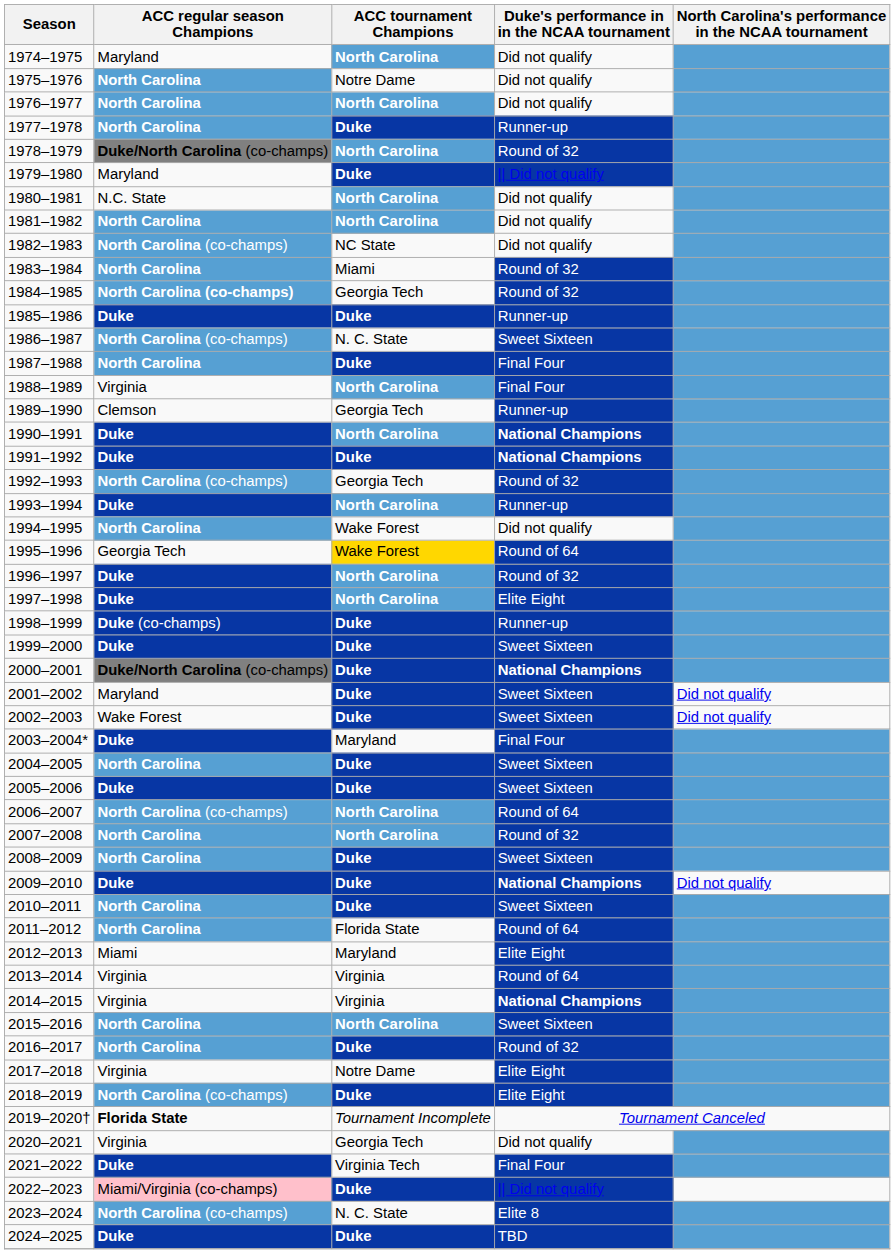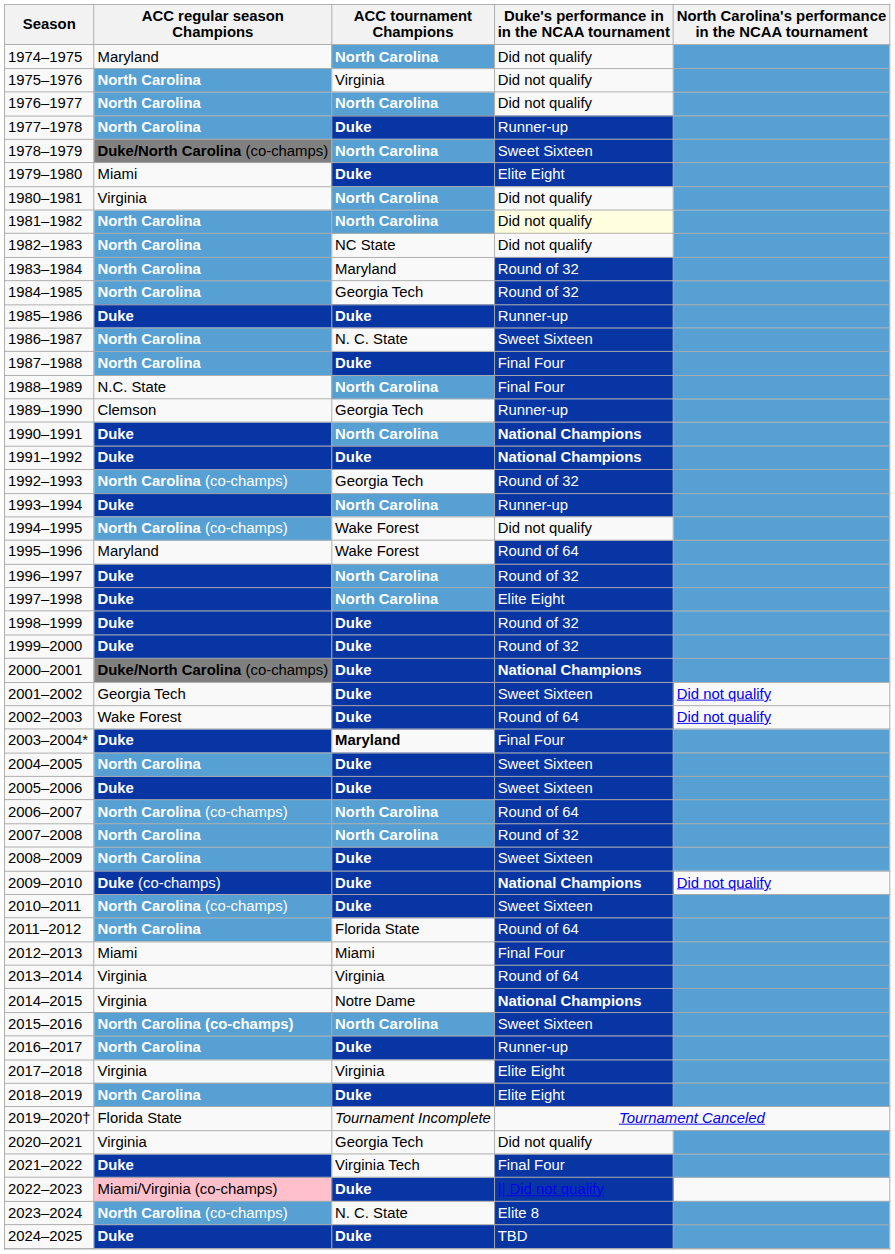 <table class="wikitable">
 <tr>
 <th>Season</th>
 <th>ACC regular season<br>Champions</th>
 <th>ACC tournament<br>Champions</th>
 <th>Duke's performance in<br>in the NCAA tournament</th>
 <th>North Carolina's performance<br>in the NCAA tournament</th>
 </tr>
 <tr>
 <td>1974–1975</td>
 <td>Maryland</td>
 <td style="background-color:#56A0D3;color:white"><strong>North Carolina</strong></td>
 <td>Did not qualify</td>
 <td style="background-color:#56A0D3;color:white"><a href='#'></a></td>
 </tr>
 <tr>
 <td>1975–1976</td>
 <td style="background-color:#56A0D3;color:white"><strong>North Carolina</strong></td>
-<td>Notre Dame</td>
+<td>Virginia</td>
 <td>Did not qualify</td>
 <td style="background-color:#56A0D3;color:white"><a href='#'></a></td>
 </tr>
 <tr>
 <td>1976–1977</td>
 <td style="background-color:#56A0D3;color:white"><strong>North Carolina</strong></td>
 <td style="background-color:#56A0D3;color:white"><strong>North Carolina</strong></td>
 <td>Did not qualify</td>
 <td style="background-color:#56A0D3;color:white"><a href='#'></a></td>
 </tr>
 <tr>
 <td>1977–1978</td>
 <td style="background-color:#56A0D3;color:white"><strong>North Carolina</strong></td>
 <td style="background: #0736A4;color:white"><strong>Duke</strong></td>
 <td style="background: #0736A4;color:white">Runner-up</td>
 <td style="background-color:#56A0D3;color:white"><a href='#'></a></td>
 </tr>
 <tr>
 <td>1978–1979</td>
 <td style="background:grey;"><strong>Duke/North Carolina</strong> (co-champs)</td>
 <td style="background: #56A0D3;color:white"><strong>North Carolina</strong></td>
-<td style="background: #0736A4;color:white">Round of 32</td>
+<td style="background: #0736A4;color:white">Sweet Sixteen</td>
 <td style="background-color:#56A0D3;color:white"><a href='#'></a></td>
 </tr>
 <tr>
 <td>1979–1980</td>
-<td>Maryland</td>
+<td>Miami</td>
 <td style="background: #0736A4;color:white"><strong>Duke</strong></td>
-<td style="background: #0736A4;color:white"><a href='#'> || Did not qualify</a></td>
+<td style="background: #0736A4;color:white">Elite Eight</td>
 <td style="background-color:#56A0D3;color:white"><a href='#'></a></td>
 </tr>
 <tr>
 <td>1980–1981</td>
-<td>N.C. State</td>
+<td>Virginia</td>
 <td style="background-color:#56A0D3;color:white"><strong>North Carolina</strong></td>
 <td>Did not qualify</td>
 <td style="background-color:#56A0D3;color:white"><a href='#'></a></td>
 </tr>
 <tr>
 <td>1981–1982</td>
 <td style="background-color:#56A0D3;color:white"><strong>North Carolina</strong></td>
 <td style="background-color:#56A0D3;color:white"><strong>North Carolina</strong></td>
-<td>Did not qualify</td>
+<td style="background: lightyellow;">Did not qualify</td>
 <td style="background-color:#56A0D3;color:white"><strong><a href='#'></a></strong></td>
 </tr>
 <tr>
 <td>1982–1983</td>
-<td style="background-color:#56A0D3;color:white"><strong>North Carolina</strong> (co-champs)</td>
+<td style="background-color:#56A0D3;color:white"><strong>North Carolina</strong></td>
 <td>NC State</td>
 <td>Did not qualify</td>
 <td style="background-color:#56A0D3;color:white"><a href='#'></a></td>
 </tr>
 <tr>
 <td>1983–1984</td>
 <td style="background-color:#56A0D3;color:white"><strong>North Carolina</strong></td>
-<td>Miami</td>
+<td>Maryland</td>
 <td style="background: #0736A4;color:white">Round of 32</td>
 <td style="background-color:#56A0D3;color:white"><a href='#'></a></td>
 </tr>
 <tr>
 <td>1984–1985</td>
-<td style="background-color:#56A0D3;color:white"><strong>North Carolina (co-champs)</strong></td>
+<td style="background-color:#56A0D3;color:white"><strong>North Carolina</strong></td>
 <td>Georgia Tech</td>
 <td style="background: #0736A4;color:white">Round of 32</td>
 <td style="background-color:#56A0D3;color:white"><a href='#'></a></td>
 </tr>
 <tr>
 <td>1985–1986</td>
 <td style="background: #0736A4; color:white"><strong>Duke</strong></td>
 <td style="background: #0736A4; color:white"><strong>Duke</strong></td>
 <td style="background: #0736A4; color:white">Runner-up</td>
 <td style="background-color:#56A0D3;color:white"><a href='#'></a></td>
 </tr>
 <tr>
 <td>1986–1987</td>
-<td style="background-color:#56A0D3;color:white"><strong>North Carolina</strong> (co-champs)</td>
+<td style="background-color:#56A0D3;color:white"><strong>North Carolina</strong></td>
 <td>N. C. State</td>
 <td style="background: #0736A4;color:white">Sweet Sixteen</td>
 <td style="background-color:#56A0D3;color:white"><a href='#'></a></td>
 </tr>
 <tr>
 <td>1987–1988</td>
 <td style="background-color:#56A0D3;color:white"><strong>North Carolina</strong></td>
 <td style="background: #0736A4;color:white"><strong>Duke</strong></td>
 <td style="background: #0736A4;color:white">Final Four</td>
 <td style="background-color:#56A0D3;color:white"><a href='#'></a></td>
 </tr>
 <tr>
 <td>1988–1989</td>
-<td>Virginia</td>
+<td>N.C. State</td>
 <td style="background-color:#56A0D3;color:white"><strong>North Carolina</strong></td>
 <td style="background: #0736A4;color:white">Final Four</td>
 <td style="background-color:#56A0D3;color:white"><a href='#'></a></td>
 </tr>
 <tr>
 <td>1989–1990</td>
 <td>Clemson</td>
 <td>Georgia Tech</td>
 <td style="background: #0736A4;color:white">Runner-up</td>
 <td style="background-color:#56A0D3;color:white"><a href='#'></a></td>
 </tr>
 <tr>
 <td>1990–1991</td>
 <td style="background: #0736A4;color:white"><strong>Duke</strong></td>
 <td style="background-color:#56A0D3;color:white"><strong>North Carolina</strong></td>
 <td style="background: #0736A4;color:white"><strong>National Champions</strong></td>
 <td style="background-color:#56A0D3;color:white"><a href='#'></a></td>
 </tr>
 <tr>
 <td>1991–1992</td>
 <td style="background: #0736A4;color:white"><strong>Duke</strong></td>
 <td style="background: #0736A4;color:white"><strong>Duke</strong></td>
 <td style="background: #0736A4;color:white"><strong>National Champions</strong></td>
 <td style="background-color:#56A0D3;color:white"><a href='#'></a></td>
 </tr>
 <tr>
 <td>1992–1993</td>
 <td style="background-color:#56A0D3;color:white"><strong>North Carolina</strong> (co-champs)</td>
 <td>Georgia Tech</td>
 <td style="background: #0736A4;color:white">Round of 32</td>
 <td style="background-color:#56A0D3;color:white"><strong><a href='#'></a></strong></td>
 </tr>
 <tr>
 <td>1993–1994</td>
 <td style="background: #0736A4;color:white"><strong>Duke</strong></td>
 <td style="background-color:#56A0D3;color:white"><strong>North Carolina</strong></td>
 <td style="background: #0736A4;color:white">Runner-up</td>
 <td style="background-color:#56A0D3;color:white"><a href='#'></a></td>
 </tr>
 <tr>
 <td>1994–1995</td>
-<td style="background-color:#56A0D3;color:white"><strong>North Carolina</strong></td>
+<td style="background-color:#56A0D3;color:white"><strong>North Carolina</strong> (co-champs)</td>
 <td>Wake Forest</td>
 <td>Did not qualify</td>
 <td style="background-color:#56A0D3;color:white"><a href='#'></a></td>
 </tr>
 <tr>
 <td>1995–1996</td>
-<td>Georgia Tech</td>
-<td style="background: gold;">Wake Forest</td>
+<td>Maryland</td>
+<td>Wake Forest</td>
 <td style="background: #0736A4;color:white">Round of 64</td>
 <td style="background-color:#56A0D3;color:white"><a href='#'></a></td>
 </tr>
 <tr>
 <td>1996–1997</td>
 <td style="background: #0736A4;color:white"><strong>Duke</strong></td>
 <td style="background-color:#56A0D3;color:white"><strong>North Carolina</strong></td>
 <td style="background: #0736A4;color:white">Round of 32</td>
 <td style="background-color:#56A0D3;color:white"><a href='#'></a></td>
 </tr>
 <tr>
 <td>1997–1998</td>
 <td style="background: #0736A4;color:white"><strong>Duke</strong></td>
 <td style="background-color:#56A0D3;color:white"><strong>North Carolina</strong></td>
 <td style="background: #0736A4;color:white">Elite Eight</td>
 <td style="background-color:#56A0D3;color:white"><a href='#'></a></td>
 </tr>
 <tr>
 <td>1998–1999</td>
-<td style="background: #0736A4;color:white"><strong>Duke</strong> (co-champs)</td>
 <td style="background: #0736A4;color:white"><strong>Duke</strong></td>
-<td style="background: #0736A4;color:white">Runner-up</td>
+<td style="background: #0736A4;color:white"><strong>Duke</strong></td>
+<td style="background: #0736A4;color:white">Round of 32</td>
 <td style="background-color:#56A0D3;color:white"><a href='#'></a></td>
 </tr>
 <tr>
 <td>1999–2000</td>
 <td style="background: #0736A4;color:white"><strong>Duke</strong></td>
 <td style="background: #0736A4;color:white"><strong>Duke</strong></td>
-<td style="background: #0736A4;color:white">Sweet Sixteen</td>
+<td style="background: #0736A4;color:white">Round of 32</td>
 <td style="background-color:#56A0D3;color:white"><a href='#'></a></td>
 </tr>
 <tr>
 <td>2000–2001</td>
 <td style="background:grey;"><strong>Duke/North Carolina</strong> (co-champs)</td>
 <td style="background: #0736A4;color:white"><strong>Duke</strong></td>
 <td style="background: #0736A4;color:white"><strong>National Champions</strong></td>
 <td style="background-color:#56A0D3;color:white"><a href='#'></a></td>
 </tr>
 <tr>
 <td>2001–2002</td>
-<td>Maryland</td>
+<td>Georgia Tech</td>
 <td style="background: #0736A4;color:white"><strong>Duke</strong></td>
 <td style="background: #0736A4;color:white">Sweet Sixteen</td>
 <td><a href='#'>Did not qualify</a></td>
 </tr>
 <tr>
 <td>2002–2003</td>
 <td>Wake Forest</td>
 <td style="background: #0736A4;color:white"><strong>Duke</strong></td>
-<td style="background: #0736A4;color:white">Sweet Sixteen</td>
+<td style="background: #0736A4;color:white">Round of 64</td>
 <td><a href='#'>Did not qualify</a></td>
 </tr>
 <tr>
 <td>2003–2004*</td>
 <td style="background: #0736A4;color:white"><strong>Duke</strong></td>
-<td>Maryland</td>
+<td><strong>Maryland</strong></td>
 <td style="background: #0736A4;color:white">Final Four</td>
 <td style="background-color:#56A0D3;color:white"><a href='#'></a></td>
 </tr>
 <tr>
 <td>2004–2005</td>
 <td style="background-color:#56A0D3;color:white"><strong>North Carolina</strong></td>
 <td style="background: #0736A4;color:white"><strong>Duke</strong></td>
 <td style="background: #0736A4;color:white">Sweet Sixteen</td>
 <td style="background-color:#56A0D3;color:white"><strong><a href='#'></a></strong></td>
 </tr>
 <tr>
 <td>2005–2006</td>
 <td style="background: #0736A4;color:white"><strong>Duke</strong></td>
 <td style="background: #0736A4;color:white"><strong>Duke</strong></td>
 <td style="background: #0736A4;color:white">Sweet Sixteen</td>
 <td style="background-color:#56A0D3;color:white"><a href='#'></a></td>
 </tr>
 <tr>
 <td>2006–2007</td>
 <td style="background-color:#56A0D3;color:white"><strong>North Carolina</strong> (co-champs)</td>
 <td style="background-color:#56A0D3;color:white"><strong>North Carolina</strong></td>
 <td style="background: #0736A4;color:white">Round of 64</td>
 <td style="background-color:#56A0D3;color:white"><a href='#'></a></td>
 </tr>
 <tr>
 <td>2007–2008</td>
 <td style="background-color:#56A0D3;color:white"><strong>North Carolina</strong></td>
 <td style="background-color:#56A0D3;color:white"><strong>North Carolina</strong></td>
 <td style="background: #0736A4;color:white">Round of 32</td>
 <td style="background-color:#56A0D3;color:white"><a href='#'></a></td>
 </tr>
 <tr>
 <td>2008–2009</td>
 <td style="background-color:#56A0D3;color:white"><strong>North Carolina</strong></td>
 <td style="background-color:#0736A4;color:white"><strong>Duke</strong></td>
 <td style="background: #0736A4;color:white">Sweet Sixteen</td>
 <td style="background-color:#56A0D3;color:white"><strong><a href='#'></a></strong></td>
 </tr>
 <tr>
 <td>2009–2010</td>
-<td style="background: #0736A4;color:white"><strong>Duke</strong></td>
+<td style="background: #0736A4;color:white"><strong>Duke</strong> (co-champs)</td>
 <td style="background: #0736A4;color:white"><strong>Duke</strong></td>
 <td style="background: #0736A4;color:white"><strong>National Champions</strong></td>
 <td><a href='#'>Did not qualify</a></td>
 </tr>
 <tr>
 <td>2010–2011</td>
-<td style="background-color:#56A0D3;color:white"><strong>North Carolina</strong></td>
+<td style="background-color:#56A0D3;color:white"><strong>North Carolina</strong> (co-champs)</td>
 <td style="background: #0736A4;color:white"><strong>Duke</strong></td>
 <td style="background: #0736A4;color:white">Sweet Sixteen</td>
 <td style="background-color:#56A0D3;color:white"><a href='#'></a></td>
 </tr>
 <tr>
 <td>2011–2012</td>
 <td style="background-color:#56A0D3;color:white"><strong>North Carolina</strong></td>
 <td>Florida State</td>
 <td style="background: #0736A4;color:white">Round of 64</td>
 <td style="background-color:#56A0D3;color:white"><a href='#'></a></td>
 </tr>
 <tr>
 <td>2012–2013</td>
 <td>Miami</td>
-<td>Maryland</td>
-<td style="background: #0736A4;color:white">Elite Eight</td>
+<td>Miami</td>
+<td style="background: #0736A4;color:white">Final Four</td>
 <td style="background-color:#56A0D3;color:white"><a href='#'></a></td>
 </tr>
 <tr>
 <td>2013–2014</td>
 <td>Virginia</td>
 <td>Virginia</td>
 <td style="background: #0736A4;color:white">Round of 64</td>
 <td style="background-color:#56A0D3;color:white"><a href='#'></a></td>
 </tr>
 <tr>
 <td>2014–2015</td>
 <td>Virginia</td>
-<td>Virginia</td>
+<td>Notre Dame</td>
 <td style="background: #0736A4;color:white"><strong>National Champions</strong></td>
 <td style="background-color:#56A0D3;color:white"><a href='#'></a></td>
 </tr>
 <tr>
 <td>2015–2016</td>
-<td style="background-color:#56A0D3;color:white"><strong>North Carolina</strong></td>
+<td style="background-color:#56A0D3;color:white"><strong>North Carolina (co-champs)</strong></td>
 <td style="background-color:#56A0D3;color:white"><strong>North Carolina</strong></td>
 <td style="background: #0736A4;color:white">Sweet Sixteen</td>
 <td style="background-color:#56A0D3;color:white"><a href='#'></a></td>
 </tr>
 <tr>
 <td>2016–2017</td>
 <td style="background-color:#56A0D3;color:white"><strong>North Carolina</strong></td>
 <td style="background-color:#0736A4;color:white"><strong>Duke</strong></td>
-<td style="background: #0736A4;color:white">Round of 32</td>
+<td style="background: #0736A4;color:white">Runner-up</td>
 <td style="background-color:#56A0D3;color:white"><strong><a href='#'></a></strong></td>
 </tr>
 <tr>
 <td>2017–2018</td>
 <td>Virginia</td>
-<td>Notre Dame</td>
+<td>Virginia</td>
 <td style="background: #0736A4;color:white">Elite Eight</td>
 <td style="background-color:#56A0D3;color:white"><a href='#'></a></td>
 </tr>
 <tr>
 <td>2018–2019</td>
-<td style="background-color:#56A0D3;color:white"><strong>North Carolina</strong> (co-champs)</td>
+<td style="background-color:#56A0D3;color:white"><strong>North Carolina</strong></td>
 <td style="background-color:#0736A4;color:white"><strong>Duke</strong></td>
 <td style="background: #0736A4;color:white">Elite Eight</td>
 <td style="background-color:#56A0D3;color:white"><a href='#'></a></td>
 </tr>
 <tr>
 <td>2019–2020†</td>
-<td><strong>Florida State</strong></td>
+<td>Florida State</td>
 <td><em>Tournament Incomplete</em></td>
 <td colspan=2; align=center><a href='#'><em>Tournament Canceled</em></a></td>
 </tr>
 <tr>
 <td>2020–2021</td>
 <td>Virginia</td>
 <td>Georgia Tech</td>
 <td>Did not qualify</td>
 <td style="background-color:#56A0D3;color:white"><a href='#'></a></td>
 </tr>
 <tr>
 <td>2021–2022</td>
 <td style="background: #0736A4;color:white"><strong>Duke</strong></td>
 <td>Virginia Tech</td>
 <td style="background: #0736A4;color:white">Final Four</td>
 <td style="background-color:#56A0D3;color:white"><a href='#'></a></td>
 </tr>
 <tr>
 <td>2022–2023</td>
 <td style="background: pink;">Miami/Virginia (co-champs)</td>
 <td style="background: #0736A4;color:white"><strong>Duke</strong></td>
 <td style="background: #0736A4;color:white"><a href='#'> || Did not qualify</a></td>
 </tr>
 <tr>
 <td>2023–2024</td>
 <td style="background-color:#56A0D3;color:white"><strong>North Carolina</strong> (co-champs)</td>
 <td>N. C. State</td>
 <td style="background: #0736A4;color:white">Elite 8</td>
 <td style="background-color:#56A0D3;color:white"><a href='#'></a></td>
 </tr>
 <tr>
 <td>2024–2025</td>
 <td style="background: #0736A4;color:white"><strong>Duke</strong></td>
 <td style="background: #0736A4;color:white"><strong>Duke</strong></td>
 <td style="background: #0736A4;color:white">TBD</td>
 <td style="background-color:#56A0D3;color:white"><a href='#'></a></td>
 </tr>
 <tr>
 </tr>
 </table>
